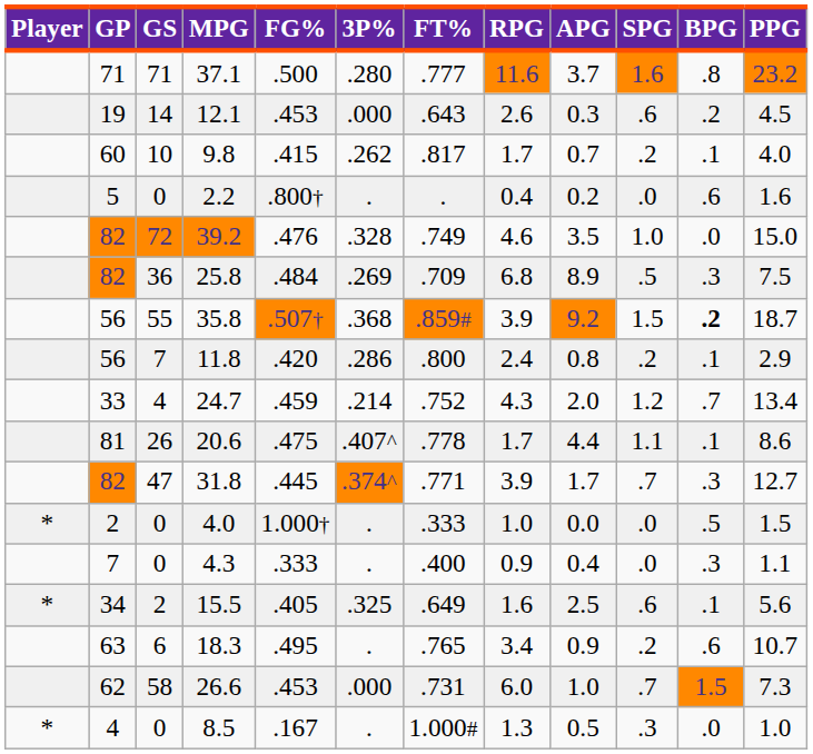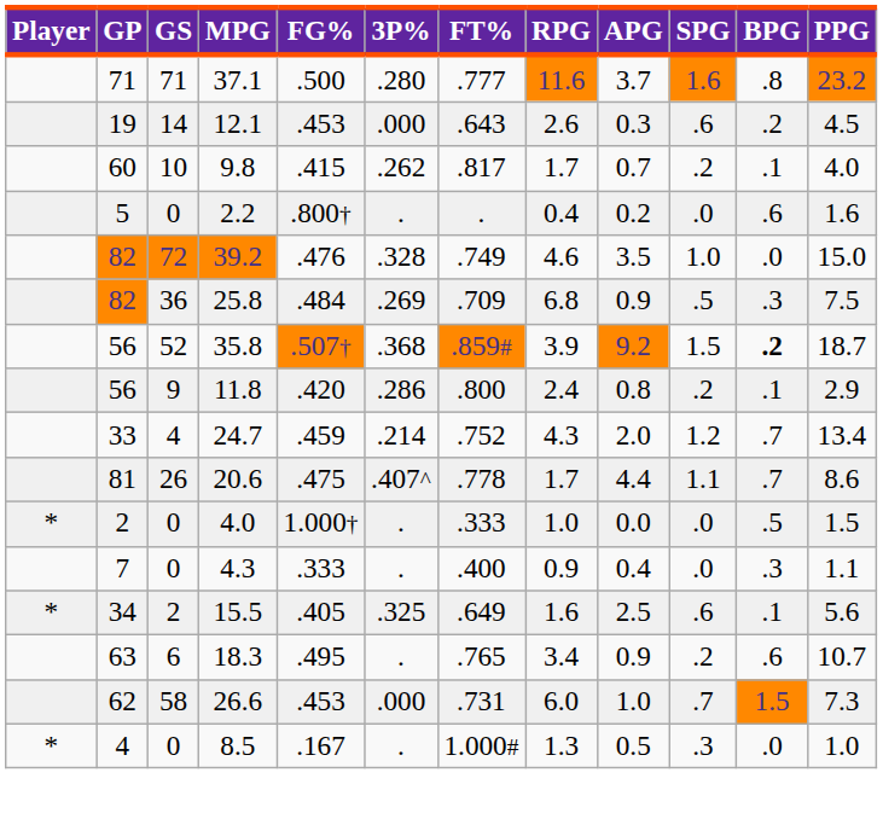 <table class="wikitable sortable" style="text-align:right;">
 <tr>
 <th style="background:#5F249F; color:#FFFFFF; border-top:#FE5000 3px solid; border-bottom:#FE5000 3px solid;">Player</th>
 <th style="background:#5F249F; color:#FFFFFF; border-top:#FE5000 3px solid; border-bottom:#FE5000 3px solid;">GP</th>
 <th style="background:#5F249F; color:#FFFFFF; border-top:#FE5000 3px solid; border-bottom:#FE5000 3px solid;">GS</th>
 <th style="background:#5F249F; color:#FFFFFF; border-top:#FE5000 3px solid; border-bottom:#FE5000 3px solid;">MPG</th>
 <th style="background:#5F249F; color:#FFFFFF; border-top:#FE5000 3px solid; border-bottom:#FE5000 3px solid;">FG%</th>
 <th style="background:#5F249F; color:#FFFFFF; border-top:#FE5000 3px solid; border-bottom:#FE5000 3px solid;">3P%</th>
 <th style="background:#5F249F; color:#FFFFFF; border-top:#FE5000 3px solid; border-bottom:#FE5000 3px solid;">FT%</th>
 <th style="background:#5F249F; color:#FFFFFF; border-top:#FE5000 3px solid; border-bottom:#FE5000 3px solid;">RPG</th>
 <th style="background:#5F249F; color:#FFFFFF; border-top:#FE5000 3px solid; border-bottom:#FE5000 3px solid;">APG</th>
 <th style="background:#5F249F; color:#FFFFFF; border-top:#FE5000 3px solid; border-bottom:#FE5000 3px solid;">SPG</th>
 <th style="background:#5F249F; color:#FFFFFF; border-top:#FE5000 3px solid; border-bottom:#FE5000 3px solid;">BPG</th>
 <th style="background:#5F249F; color:#FFFFFF; border-top:#FE5000 3px solid; border-bottom:#FE5000 3px solid;">PPG</th>
 </tr>
 <tr align="center" bgcolor="">
 <td></td>
 <td>71</td>
 <td>71</td>
 <td>37.1</td>
 <td>.500</td>
 <td>.280</td>
 <td>.777</td>
 <td style="background:#FF8800;color:#423189;">11.6</td>
 <td>3.7</td>
 <td style="background:#FF8800;color:#423189;">1.6</td>
 <td>.8</td>
 <td style="background:#FF8800;color:#423189;">23.2</td>
 </tr>
 <tr align="center" bgcolor="#f0f0f0">
 <td></td>
 <td>19</td>
 <td>14</td>
 <td>12.1</td>
 <td>.453</td>
 <td>.000</td>
 <td>.643</td>
 <td>2.6</td>
 <td>0.3</td>
 <td>.6</td>
 <td>.2</td>
 <td>4.5</td>
 </tr>
 <tr align="center" bgcolor="">
 <td></td>
 <td>60</td>
 <td>10</td>
 <td>9.8</td>
 <td>.415</td>
 <td>.262</td>
 <td>.817</td>
 <td>1.7</td>
 <td>0.7</td>
 <td>.2</td>
 <td>.1</td>
 <td>4.0</td>
 </tr>
 <tr align="center" bgcolor="#f0f0f0">
 <td></td>
 <td>5</td>
 <td>0</td>
 <td>2.2</td>
 <td>.800<small>†</small></td>
 <td>.</td>
 <td>.</td>
 <td>0.4</td>
 <td>0.2</td>
 <td>.0</td>
 <td>.6</td>
 <td>1.6</td>
 </tr>
 <tr align="center" bgcolor="">
 <td></td>
 <td style="background:#FF8800;color:#423189;">82</td>
 <td style="background:#FF8800;color:#423189;">72</td>
 <td style="background:#FF8800;color:#423189;">39.2</td>
 <td>.476</td>
 <td>.328</td>
 <td>.749</td>
 <td>4.6</td>
 <td>3.5</td>
 <td>1.0</td>
 <td>.0</td>
 <td>15.0</td>
 </tr>
 <tr align="center" bgcolor="#f0f0f0">
 <td></td>
 <td style="background:#FF8800;color:#423189;">82</td>
 <td>36</td>
 <td>25.8</td>
 <td>.484</td>
 <td>.269</td>
 <td>.709</td>
 <td>6.8</td>
-<td>8.9</td>
+<td>0.9</td>
 <td>.5</td>
 <td>.3</td>
 <td>7.5</td>
 </tr>
 <tr align="center" bgcolor="">
 <td></td>
 <td>56</td>
-<td>55</td>
+<td>52</td>
 <td>35.8</td>
 <td style="background:#FF8800;color:#423189;">.507<small>†</small></td>
 <td>.368</td>
 <td style="background:#FF8800;color:#423189;">.859<small>#</small></td>
 <td>3.9</td>
 <td style="background:#FF8800;color:#423189;">9.2</td>
 <td>1.5</td>
 <td><strong>.2</strong></td>
 <td>18.7</td>
 </tr>
 <tr align="center" bgcolor="#f0f0f0">
 <td></td>
 <td>56</td>
-<td>7</td>
+<td>9</td>
 <td>11.8</td>
 <td>.420</td>
 <td>.286</td>
 <td>.800</td>
 <td>2.4</td>
 <td>0.8</td>
 <td>.2</td>
 <td>.1</td>
 <td>2.9</td>
 </tr>
 <tr align="center" bgcolor="">
 <td></td>
 <td>33</td>
 <td>4</td>
 <td>24.7</td>
 <td>.459</td>
 <td>.214</td>
 <td>.752</td>
 <td>4.3</td>
 <td>2.0</td>
 <td>1.2</td>
 <td>.7</td>
 <td>13.4</td>
 </tr>
 <tr align="center" bgcolor="#f0f0f0">
 <td></td>
 <td>81</td>
 <td>26</td>
 <td>20.6</td>
 <td>.475</td>
 <td>.407<small>^</small></td>
 <td>.778</td>
 <td>1.7</td>
 <td>4.4</td>
 <td>1.1</td>
-<td>.1</td>
+<td>.7</td>
 <td>8.6</td>
-</tr>
-<tr align="center" bgcolor="">
-<td></td>
-<td style="background:#FF8800;color:#423189;">82</td>
-<td>47</td>
-<td>31.8</td>
-<td>.445</td>
-<td style="background:#FF8800;color:#423189;">.374<small>^</small></td>
-<td>.771</td>
-<td>3.9</td>
-<td>1.7</td>
-<td>.7</td>
-<td>.3</td>
-<td>12.7</td>
 </tr>
 <tr align="center" bgcolor="#f0f0f0">
 <td>*</td>
 <td>2</td>
 <td>0</td>
 <td>4.0</td>
 <td>1.000<small>†</small></td>
 <td>.</td>
 <td>.333</td>
 <td>1.0</td>
 <td>0.0</td>
 <td>.0</td>
 <td>.5</td>
 <td>1.5</td>
 </tr>
 <tr align="center" bgcolor="">
 <td></td>
 <td>7</td>
 <td>0</td>
 <td>4.3</td>
 <td>.333</td>
 <td>.</td>
 <td>.400</td>
 <td>0.9</td>
 <td>0.4</td>
 <td>.0</td>
 <td>.3</td>
 <td>1.1</td>
 </tr>
 <tr align="center" bgcolor="#f0f0f0">
 <td>*</td>
 <td>34</td>
 <td>2</td>
 <td>15.5</td>
 <td>.405</td>
 <td>.325</td>
 <td>.649</td>
 <td>1.6</td>
 <td>2.5</td>
 <td>.6</td>
 <td>.1</td>
 <td>5.6</td>
 </tr>
 <tr align="center" bgcolor="">
 <td></td>
 <td>63</td>
 <td>6</td>
 <td>18.3</td>
 <td>.495</td>
 <td>.</td>
 <td>.765</td>
 <td>3.4</td>
 <td>0.9</td>
 <td>.2</td>
 <td>.6</td>
 <td>10.7</td>
 </tr>
 <tr align="center" bgcolor="#f0f0f0">
 <td></td>
 <td>62</td>
 <td>58</td>
 <td>26.6</td>
 <td>.453</td>
 <td>.000</td>
 <td>.731</td>
 <td>6.0</td>
 <td>1.0</td>
 <td>.7</td>
 <td style="background:#FF8800;color:#423189;">1.5</td>
 <td>7.3</td>
 </tr>
 <tr align="center" bgcolor="">
 <td>*</td>
 <td>4</td>
 <td>0</td>
 <td>8.5</td>
 <td>.167</td>
 <td>.</td>
 <td>1.000<small>#</small></td>
 <td>1.3</td>
 <td>0.5</td>
 <td>.3</td>
 <td>.0</td>
 <td>1.0</td>
 </tr>
 </table>
